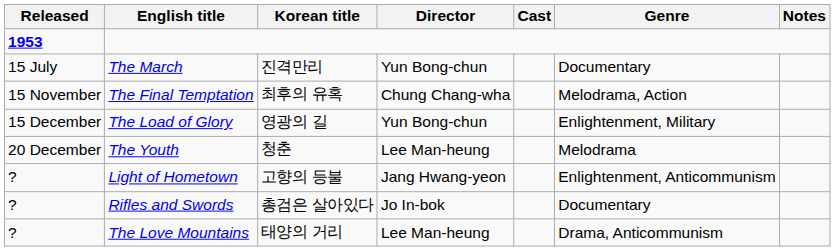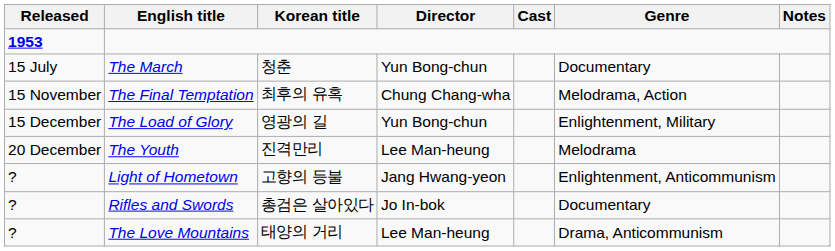 <table class="wikitable">
 <tr>
 <th>Released</th>
 <th>English title</th>
 <th>Korean title</th>
 <th>Director</th>
 <th>Cast</th>
 <th>Genre</th>
 <th>Notes</th>
 </tr>
 <tr>
 <td><strong><a href='#'>1953</a></strong></td>
 </tr>
 <tr>
 <td>15 July</td>
 <td><em><a href='#'>The March</a></em></td>
-<td>진격만리</td>
+<td>청춘</td>
 <td>Yun Bong-chun</td>
 <td></td>
 <td>Documentary</td>
 <td></td>
 </tr>
 <tr>
 <td>15 November</td>
 <td><em><a href='#'>The Final Temptation</a></em></td>
 <td>최후의 유혹</td>
 <td>Chung Chang-wha</td>
 <td></td>
 <td>Melodrama, Action</td>
 <td></td>
 </tr>
 <tr>
 <td>15 December</td>
 <td><em><a href='#'>The Load of Glory</a></em></td>
 <td>영광의 길</td>
 <td>Yun Bong-chun</td>
 <td></td>
 <td>Enlightenment, Military</td>
 <td></td>
 </tr>
 <tr>
 <td>20 December</td>
 <td><em><a href='#'>The Youth</a></em></td>
-<td>청춘</td>
+<td>진격만리</td>
 <td>Lee Man-heung</td>
 <td></td>
 <td>Melodrama</td>
 <td></td>
 </tr>
 <tr>
 <td>?</td>
 <td><em><a href='#'>Light of Hometown</a></em></td>
 <td>고향의 등불</td>
 <td>Jang Hwang-yeon</td>
 <td></td>
 <td>Enlightenment, Anticommunism</td>
 <td></td>
 </tr>
 <tr>
 <td>?</td>
 <td><em><a href='#'>Rifles and Swords</a></em></td>
 <td>총검은 살아있다</td>
 <td>Jo In-bok</td>
 <td></td>
 <td>Documentary</td>
 <td></td>
 </tr>
 <tr>
 <td>?</td>
 <td><em><a href='#'>The Love Mountains</a></em></td>
 <td>태양의 거리</td>
 <td>Lee Man-heung</td>
 <td></td>
 <td>Drama, Anticommunism</td>
 <td></td>
 </tr>
 </table>
